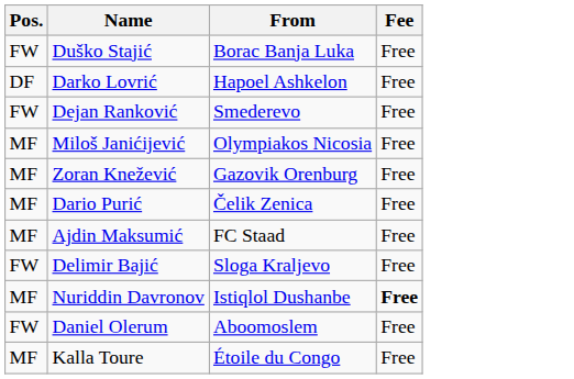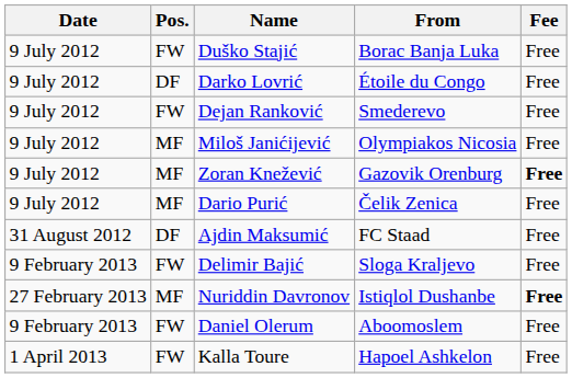 <table class="wikitable">
 <tr>
+<th>Date</th>
 <th>Pos.</th>
 <th>Name</th>
 <th>From</th>
 <th>Fee</th>
 </tr>
 <tr>
+<td>9 July 2012</td>
 <td>FW</td>
 <td> <a href='#'>Duško Stajić</a></td>
 <td> <a href='#'>Borac Banja Luka</a></td>
 <td>Free</td>
 </tr>
 <tr>
+<td>9 July 2012</td>
 <td>DF</td>
 <td> <a href='#'>Darko Lovrić</a></td>
-<td> <a href='#'>Hapoel Ashkelon</a></td>
+<td> <a href='#'>Étoile du Congo</a></td>
 <td>Free</td>
 </tr>
 <tr>
+<td>9 July 2012</td>
 <td>FW</td>
 <td> <a href='#'>Dejan Ranković</a></td>
 <td> <a href='#'>Smederevo</a></td>
 <td>Free</td>
 </tr>
 <tr>
+<td>9 July 2012</td>
 <td>MF</td>
 <td> <a href='#'>Miloš Janićijević</a></td>
 <td> <a href='#'>Olympiakos Nicosia</a></td>
 <td>Free</td>
 </tr>
 <tr>
+<td>9 July 2012</td>
 <td>MF</td>
 <td> <a href='#'>Zoran Knežević</a></td>
 <td> <a href='#'>Gazovik Orenburg</a></td>
-<td>Free</td>
+<td><strong>Free</strong></td>
 </tr>
 <tr>
+<td>9 July 2012</td>
 <td>MF</td>
 <td> <a href='#'>Dario Purić</a></td>
 <td> <a href='#'>Čelik Zenica</a></td>
 <td>Free</td>
 </tr>
 <tr>
-<td>MF</td>
+<td>31 August 2012</td>
+<td>DF</td>
 <td> <a href='#'>Ajdin Maksumić</a></td>
 <td> FC Staad</td>
 <td>Free</td>
 </tr>
 <tr>
+<td>9 February 2013</td>
 <td>FW</td>
 <td> <a href='#'>Delimir Bajić</a></td>
 <td> <a href='#'>Sloga Kraljevo</a></td>
 <td>Free</td>
 </tr>
 <tr>
+<td>27 February 2013</td>
 <td>MF</td>
 <td> <a href='#'>Nuriddin Davronov</a></td>
 <td> <a href='#'>Istiqlol Dushanbe</a></td>
 <td><strong>Free</strong></td>
 </tr>
 <tr>
+<td>9 February 2013</td>
 <td>FW</td>
 <td> <a href='#'>Daniel Olerum</a></td>
 <td> <a href='#'>Aboomoslem</a></td>
 <td>Free</td>
 </tr>
 <tr>
-<td>MF</td>
+<td>1 April 2013</td>
+<td>FW</td>
 <td> Kalla Toure</td>
-<td> <a href='#'>Étoile du Congo</a></td>
+<td> <a href='#'>Hapoel Ashkelon</a></td>
 <td>Free</td>
 </tr>
 </table>
